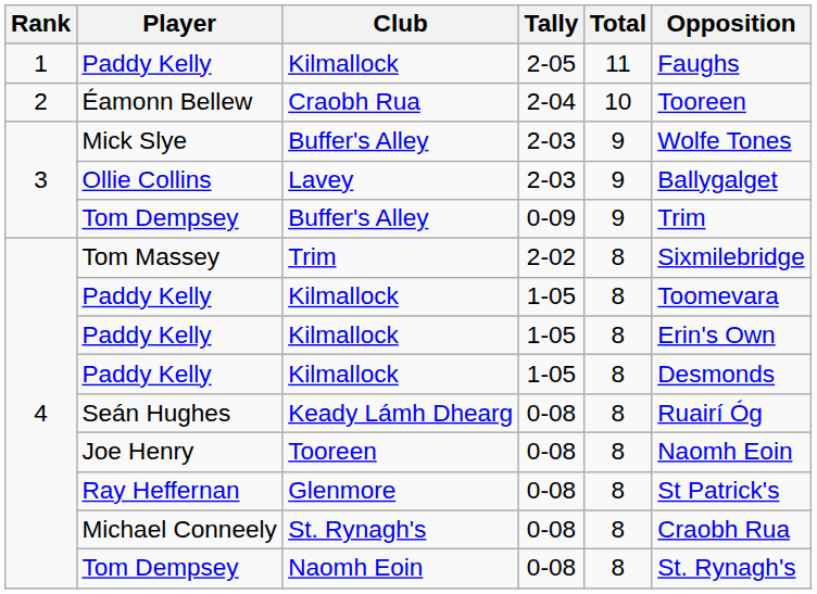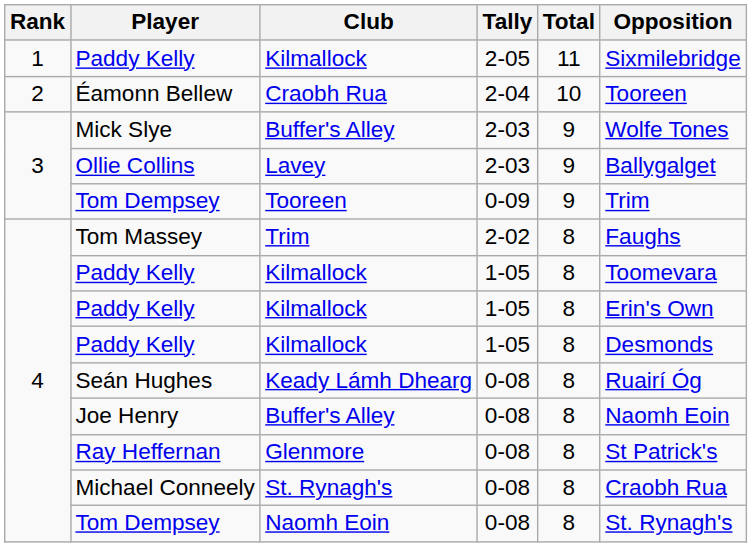 <table class="wikitable">
 <tr>
 <th>Rank</th>
 <th>Player</th>
 <th>Club</th>
 <th>Tally</th>
 <th>Total</th>
 <th>Opposition</th>
 </tr>
 <tr>
 <td rowspan="1" style="text-align:center;">1</td>
 <td><a href='#'>Paddy Kelly</a></td>
 <td><a href='#'>Kilmallock</a></td>
 <td align=center>2-05</td>
 <td align=center>11</td>
-<td><a href='#'>Faughs</a></td>
+<td><a href='#'>Sixmilebridge</a></td>
 </tr>
 <tr>
 <td rowspan="1" style="text-align:center;">2</td>
 <td>Éamonn Bellew</td>
 <td><a href='#'>Craobh Rua</a></td>
 <td align=center>2-04</td>
 <td align=center>10</td>
 <td><a href='#'>Tooreen</a></td>
 </tr>
 <tr>
 <td rowspan="3" style="text-align:center;">3</td>
 <td>Mick Slye</td>
 <td><a href='#'>Buffer's Alley</a></td>
 <td align=center>2-03</td>
 <td align=center>9</td>
 <td><a href='#'>Wolfe Tones</a></td>
 </tr>
 <tr>
 <td><a href='#'>Ollie Collins</a></td>
 <td><a href='#'>Lavey</a></td>
 <td align=center>2-03</td>
 <td align=center>9</td>
 <td><a href='#'>Ballygalget</a></td>
 </tr>
 <tr>
 <td><a href='#'>Tom Dempsey</a></td>
-<td><a href='#'>Buffer's Alley</a></td>
+<td><a href='#'>Tooreen</a></td>
 <td align=center>0-09</td>
 <td align=center>9</td>
 <td><a href='#'>Trim</a></td>
 </tr>
 <tr>
 <td rowspan="9" style="text-align:center;">4</td>
 <td>Tom Massey</td>
 <td><a href='#'>Trim</a></td>
 <td align=center>2-02</td>
 <td align=center>8</td>
-<td><a href='#'>Sixmilebridge</a></td>
+<td><a href='#'>Faughs</a></td>
 </tr>
 <tr>
 <td><a href='#'>Paddy Kelly</a></td>
 <td><a href='#'>Kilmallock</a></td>
 <td align=center>1-05</td>
 <td align=center>8</td>
 <td><a href='#'>Toomevara</a></td>
 </tr>
 <tr>
 <td><a href='#'>Paddy Kelly</a></td>
 <td><a href='#'>Kilmallock</a></td>
 <td align=center>1-05</td>
 <td align=center>8</td>
 <td><a href='#'>Erin's Own</a></td>
 </tr>
 <tr>
 <td><a href='#'>Paddy Kelly</a></td>
 <td><a href='#'>Kilmallock</a></td>
 <td align=center>1-05</td>
 <td align=center>8</td>
 <td><a href='#'>Desmonds</a></td>
 </tr>
 <tr>
 <td>Seán Hughes</td>
 <td><a href='#'>Keady Lámh Dhearg</a></td>
 <td align=center>0-08</td>
 <td align=center>8</td>
 <td><a href='#'>Ruairí Óg</a></td>
 </tr>
 <tr>
 <td>Joe Henry</td>
-<td><a href='#'>Tooreen</a></td>
+<td><a href='#'>Buffer's Alley</a></td>
 <td align=center>0-08</td>
 <td align=center>8</td>
 <td><a href='#'>Naomh Eoin</a></td>
 </tr>
 <tr>
 <td><a href='#'>Ray Heffernan</a></td>
 <td><a href='#'>Glenmore</a></td>
 <td align=center>0-08</td>
 <td align=center>8</td>
 <td><a href='#'>St Patrick's</a></td>
 </tr>
 <tr>
 <td>Michael Conneely</td>
 <td><a href='#'>St. Rynagh's</a></td>
 <td align=center>0-08</td>
 <td align=center>8</td>
 <td><a href='#'>Craobh Rua</a></td>
 </tr>
 <tr>
 <td><a href='#'>Tom Dempsey</a></td>
 <td><a href='#'>Naomh Eoin</a></td>
 <td align=center>0-08</td>
 <td align=center>8</td>
 <td><a href='#'>St. Rynagh's</a></td>
 </tr>
 </table>
